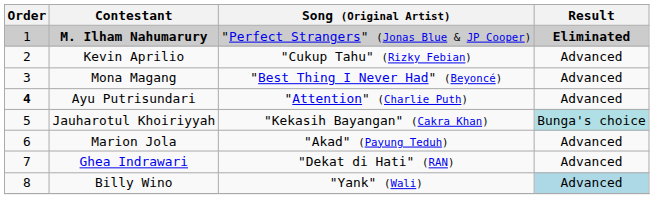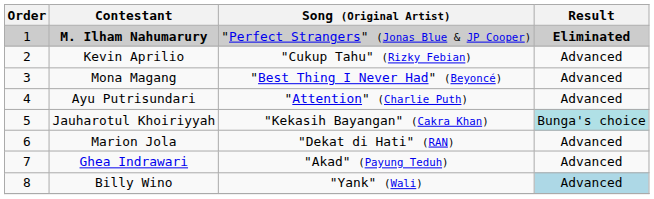 <table class="wikitable" style="text-align:center;">
 <tr>
 <th>Order</th>
 <th>Contestant</th>
 <th>Song <small>(Original Artist)</small></th>
 <th>Result</th>
 </tr>
 <tr style="background:#ccc;">
 <td>1</td>
 <td><strong>M. Ilham Nahumarury</strong></td>
 <td>"<a href='#'>Perfect Strangers</a>" <small>(<a href='#'>Jonas Blue</a> & <a href='#'>JP Cooper</a>)</small></td>
 <td><strong>Eliminated</strong></td>
 </tr>
 <tr>
 <td>2</td>
 <td>Kevin Aprilio</td>
 <td>"Cukup Tahu" <small>(<a href='#'>Rizky Febian</a>)</small></td>
 <td>Advanced</td>
 </tr>
 <tr>
 <td>3</td>
 <td>Mona Magang</td>
 <td>"<a href='#'>Best Thing I Never Had</a>" <small>(<a href='#'>Beyoncé</a>)</small></td>
 <td>Advanced</td>
 </tr>
 <tr>
-<td><strong>4</strong></td>
+<td>4</td>
 <td>Ayu Putrisundari</td>
 <td>"<a href='#'>Attention</a>" <small>(<a href='#'>Charlie Puth</a>)</small></td>
 <td>Advanced</td>
 </tr>
 <tr>
 <td>5</td>
 <td>Jauharotul Khoiriyyah</td>
 <td>"Kekasih Bayangan" <small>(<a href='#'>Cakra Khan</a>)</small></td>
 <td style="background:#B0E0E6;">Bunga's choice</td>
 </tr>
 <tr>
 <td>6</td>
 <td>Marion Jola</td>
-<td>"Akad" <small>(<a href='#'>Payung Teduh</a>)</small></td>
+<td>"Dekat di Hati" <small>(<a href='#'>RAN</a>)</small></td>
 <td>Advanced</td>
 </tr>
 <tr>
 <td>7</td>
 <td><a href='#'>Ghea Indrawari</a></td>
-<td>"Dekat di Hati" <small>(<a href='#'>RAN</a>)</small></td>
+<td>"Akad" <small>(<a href='#'>Payung Teduh</a>)</small></td>
 <td>Advanced</td>
 </tr>
 <tr>
 <td>8</td>
 <td>Billy Wino</td>
 <td>"Yank" <small>(<a href='#'>Wali</a>)</small></td>
 <td style="background: lightblue;">Advanced</td>
 </tr>
 <tr>
 </tr>
 </table>
